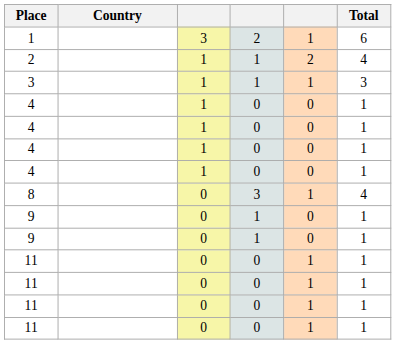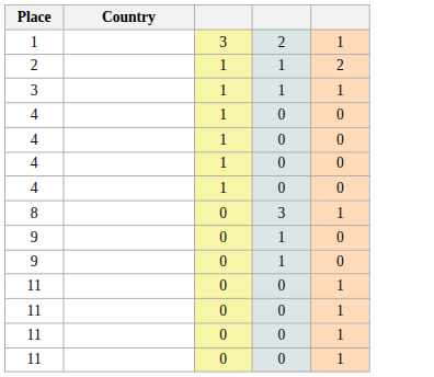 <table class=wikitable style="border:1px solid #AAAAAA;font-size:90%">
 <tr bgcolor="#EFEFEF">
 <th width=50>Place</th>
 <th width=120>Country</th>
 <th width=50></th>
 <th width=50></th>
 <th width=50></th>
-<th width=50>Total</th>
 </tr>
 <tr align="center" valign="top" bgcolor="#FFFFFF">
 <td>1</td>
 <td align="left"></td>
 <td style="background:#F7F6A8;">3</td>
 <td style="background:#DCE5E5;">2</td>
 <td style="background:#FFDAB9;">1</td>
-<td>6</td>
 </tr>
 <tr align="center" valign="top" bgcolor="#FFFFFF">
 <td>2</td>
 <td align="left"></td>
 <td style="background:#F7F6A8;">1</td>
 <td style="background:#DCE5E5;">1</td>
 <td style="background:#FFDAB9;">2</td>
-<td>4</td>
 </tr>
 <tr align="center" valign="top" bgcolor="#FFFFFF">
 <td>3</td>
 <td align="left"></td>
 <td style="background:#F7F6A8;">1</td>
 <td style="background:#DCE5E5;">1</td>
 <td style="background:#FFDAB9;">1</td>
-<td>3</td>
 </tr>
 <tr align="center" valign="top" bgcolor="#FFFFFF">
 <td>4</td>
 <td align="left"></td>
 <td style="background:#F7F6A8;">1</td>
 <td style="background:#DCE5E5;">0</td>
 <td style="background:#FFDAB9;">0</td>
-<td>1</td>
 </tr>
 <tr align="center" valign="top" bgcolor="#FFFFFF">
 <td>4</td>
 <td align="left"></td>
 <td style="background:#F7F6A8;">1</td>
 <td style="background:#DCE5E5;">0</td>
 <td style="background:#FFDAB9;">0</td>
-<td>1</td>
 </tr>
 <tr align="center" valign="top" bgcolor="#FFFFFF">
 <td>4</td>
 <td align="left"></td>
 <td style="background:#F7F6A8;">1</td>
 <td style="background:#DCE5E5;">0</td>
 <td style="background:#FFDAB9;">0</td>
-<td>1</td>
 </tr>
 <tr align="center" valign="top" bgcolor="#FFFFFF">
 <td>4</td>
 <td align="left"></td>
 <td style="background:#F7F6A8;">1</td>
 <td style="background:#DCE5E5;">0</td>
 <td style="background:#FFDAB9;">0</td>
-<td>1</td>
 </tr>
 <tr align="center" valign="top" bgcolor="#FFFFFF">
 <td>8</td>
 <td align="left"></td>
 <td style="background:#F7F6A8;">0</td>
 <td style="background:#DCE5E5;">3</td>
 <td style="background:#FFDAB9;">1</td>
-<td>4</td>
 </tr>
 <tr align="center" valign="top" bgcolor="#FFFFFF">
 <td>9</td>
 <td align="left"></td>
 <td style="background:#F7F6A8;">0</td>
 <td style="background:#DCE5E5;">1</td>
 <td style="background:#FFDAB9;">0</td>
-<td>1</td>
 </tr>
 <tr align="center" valign="top" bgcolor="#FFFFFF">
 <td>9</td>
 <td align="left"></td>
 <td style="background:#F7F6A8;">0</td>
 <td style="background:#DCE5E5;">1</td>
 <td style="background:#FFDAB9;">0</td>
-<td>1</td>
 </tr>
 <tr align="center" valign="top" bgcolor="#FFFFFF">
 <td>11</td>
 <td align="left"></td>
 <td style="background:#F7F6A8;">0</td>
 <td style="background:#DCE5E5;">0</td>
 <td style="background:#FFDAB9;">1</td>
-<td>1</td>
 </tr>
 <tr align="center" valign="top" bgcolor="#FFFFFF">
 <td>11</td>
 <td align="left"></td>
 <td style="background:#F7F6A8;">0</td>
 <td style="background:#DCE5E5;">0</td>
 <td style="background:#FFDAB9;">1</td>
-<td>1</td>
 </tr>
 <tr align="center" valign="top" bgcolor="#FFFFFF">
 <td>11</td>
 <td align="left"></td>
 <td style="background:#F7F6A8;">0</td>
 <td style="background:#DCE5E5;">0</td>
 <td style="background:#FFDAB9;">1</td>
-<td>1</td>
 </tr>
 <tr align="center" valign="top" bgcolor="#FFFFFF">
 <td>11</td>
 <td align="left"></td>
 <td style="background:#F7F6A8;">0</td>
 <td style="background:#DCE5E5;">0</td>
 <td style="background:#FFDAB9;">1</td>
-<td>1</td>
 </tr>
 </table>
